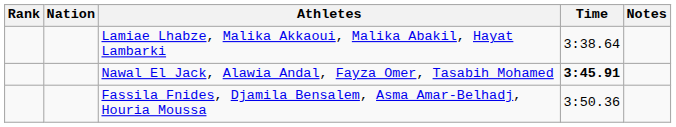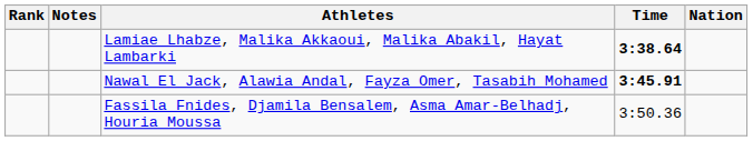 <table class="wikitable sortable" style="text-align:center;font-size:95%">
 <tr>
 <th>Rank</th>
-<th>Nation</th>
+<th>Notes</th>
 <th>Athletes</th>
 <th>Time</th>
-<th>Notes</th>
+<th>Nation</th>
 </tr>
 <tr>
 <td></td>
+<td></td>
+<td align=left><a href='#'>Lamiae Lhabze</a>, <a href='#'>Malika Akkaoui</a>, <a href='#'>Malika Abakil</a>, <a href='#'>Hayat Lambarki</a></td>
+<td><strong>3:38.64</strong></td>
 <td align=left></td>
-<td align=left><a href='#'>Lamiae Lhabze</a>, <a href='#'>Malika Akkaoui</a>, <a href='#'>Malika Abakil</a>, <a href='#'>Hayat Lambarki</a></td>
-<td>3:38.64</td>
-<td></td>
 </tr>
 <tr>
 <td></td>
-<td align=left></td>
+<td></td>
 <td align=left><a href='#'>Nawal El Jack</a>, <a href='#'>Alawia Andal</a>, <a href='#'>Fayza Omer</a>, <a href='#'>Tasabih Mohamed</a></td>
 <td><strong>3:45.91</strong></td>
-<td></td>
+<td align=left></td>
 </tr>
 <tr>
 <td></td>
-<td align=left></td>
+<td></td>
 <td align=left><a href='#'>Fassila Fnides</a>, <a href='#'>Djamila Bensalem</a>, <a href='#'>Asma Amar-Belhadj</a>, <a href='#'>Houria Moussa</a></td>
 <td>3:50.36</td>
-<td></td>
+<td align=left></td>
 </tr>
 </table>
